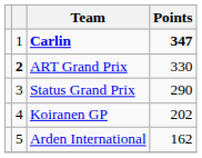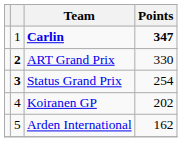 <table class="wikitable" style="font-size: 85%;">
 <tr>
 <th></th>
 <th></th>
 <th>Team</th>
 <th>Points</th>
 </tr>
 <tr>
 <td align="left"></td>
 <td align="center">1</td>
 <td> <strong><a href='#'>Carlin</a></strong></td>
 <td align="right"><strong>347</strong></td>
 </tr>
 <tr>
 <td align="left"></td>
 <td align="center"><strong>2</strong></td>
 <td> <a href='#'>ART Grand Prix</a></td>
 <td align="right">330</td>
 </tr>
 <tr>
 <td align="left"></td>
-<td align="center">3</td>
+<td align="center"><strong>3</strong></td>
 <td> <a href='#'>Status Grand Prix</a></td>
-<td align="right">290</td>
+<td align="right">254</td>
 </tr>
 <tr>
 <td align="left"></td>
 <td align="center">4</td>
 <td> <a href='#'>Koiranen GP</a></td>
 <td align="right">202</td>
 </tr>
 <tr>
 <td align="left"></td>
 <td align="center">5</td>
 <td> <a href='#'>Arden International</a></td>
 <td align="right">162</td>
 </tr>
 <tr>
 </tr>
 </table>
